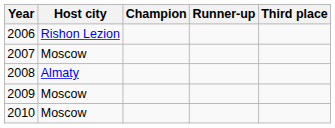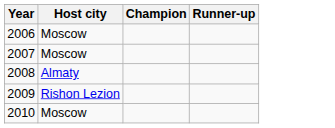 <table class="wikitable">
 <tr>
 <th>Year</th>
 <th>Host city</th>
 <th>Champion</th>
 <th>Runner-up</th>
-<th>Third place</th>
 </tr>
 <tr>
 <td>2006</td>
-<td> <a href='#'>Rishon Lezion</a></td>
-<td></td>
+<td> Moscow</td>
 <td></td>
 <td></td>
 </tr>
 <tr>
 <td>2007</td>
 <td> Moscow</td>
 <td></td>
 <td></td>
-<td></td>
 </tr>
 <tr>
 <td>2008</td>
 <td> <a href='#'>Almaty</a></td>
 <td></td>
 <td></td>
-<td></td>
 </tr>
 <tr>
 <td>2009</td>
-<td> Moscow</td>
-<td></td>
+<td> <a href='#'>Rishon Lezion</a></td>
 <td></td>
 <td></td>
 </tr>
 <tr>
 <td>2010</td>
 <td> Moscow</td>
 <td></td>
 <td></td>
-<td></td>
 </tr>
 </table>
